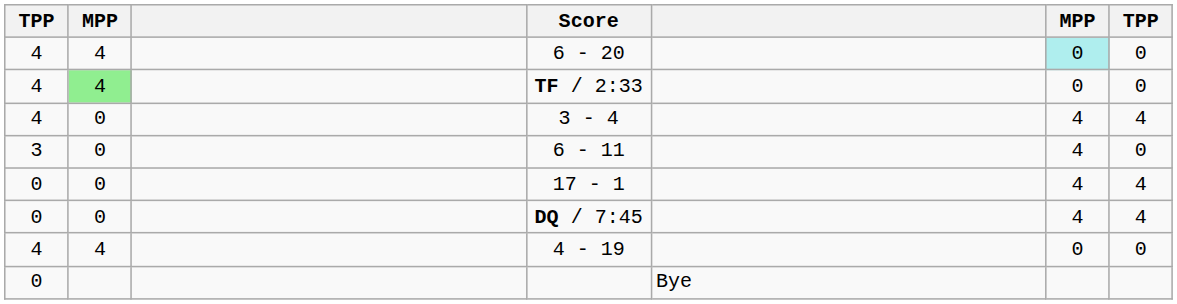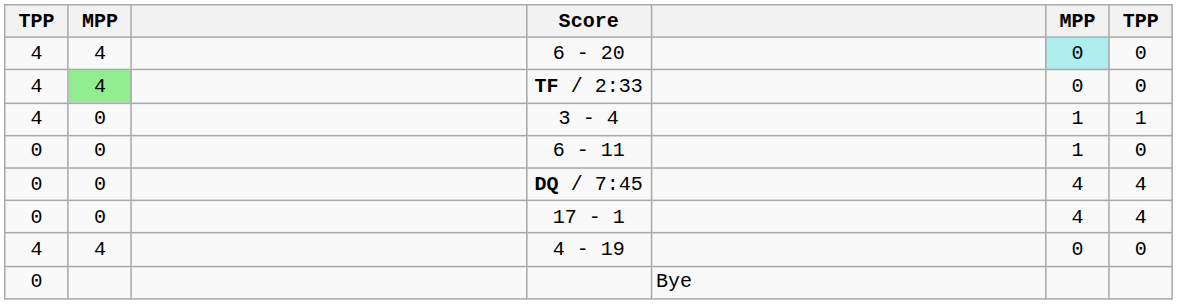 <table class="wikitable" style="text-align: center;" |>
 <tr>
 <th width="35">TPP</th>
 <th width="35">MPP</th>
 <th width="250"></th>
 <th width="75">Score</th>
 <th width="250"></th>
 <th width="35">MPP</th>
 <th width="35">TPP</th>
 </tr>
 <tr>
 <td>4</td>
 <td>4</td>
 <td style="text-align:left;"></td>
 <td>6 - 20</td>
 <td style="text-align:left;"><strong></strong></td>
 <td style="background: paleturquoise;">0</td>
 <td>0</td>
 </tr>
 <tr>
 <td>4</td>
 <td style="background: lightgreen;">4</td>
 <td style="text-align:left;"></td>
 <td><strong>TF</strong> / 2:33</td>
 <td style="text-align:left;"><strong></strong></td>
 <td>0</td>
 <td>0</td>
 </tr>
 <tr>
 <td>4</td>
 <td>0</td>
 <td style="text-align:left;"></td>
 <td>3 - 4</td>
 <td style="text-align:left;"><strong></strong></td>
-<td>4</td>
-<td>4</td>
+<td>1</td>
+<td>1</td>
 </tr>
 <tr>
-<td>3</td>
+<td>0</td>
 <td>0</td>
 <td style="text-align:left;"></td>
 <td>6 - 11</td>
 <td style="text-align:left;"><strong></strong></td>
-<td>4</td>
+<td>1</td>
 <td>0</td>
 </tr>
 <tr>
 <td>0</td>
 <td>0</td>
 <td style="text-align:left;"><strong></strong></td>
-<td>17 - 1</td>
+<td><strong>DQ</strong> / 7:45</td>
 <td style="text-align:left;"></td>
 <td>4</td>
 <td>4</td>
 </tr>
 <tr>
 <td>0</td>
 <td>0</td>
 <td style="text-align:left;"><strong></strong></td>
-<td><strong>DQ</strong> / 7:45</td>
+<td>17 - 1</td>
 <td style="text-align:left;"></td>
 <td>4</td>
 <td>4</td>
 </tr>
 <tr>
 <td>4</td>
 <td>4</td>
 <td style="text-align:left;"></td>
 <td>4 - 19</td>
 <td style="text-align:left;"><strong></strong></td>
 <td>0</td>
 <td>0</td>
 </tr>
 <tr>
 <td>0</td>
 <td></td>
 <td style="text-align:left;"><strong></strong></td>
 <td></td>
 <td style="text-align:left;">Bye</td>
 <td></td>
 <td></td>
 </tr>
 </table>
